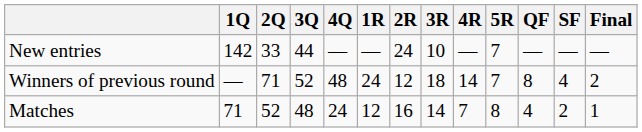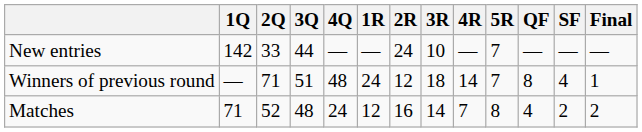 <table class="wikitable">
 <tr>
 <th></th>
 <th>1Q</th>
 <th>2Q</th>
 <th>3Q</th>
 <th>4Q</th>
 <th>1R</th>
 <th>2R</th>
 <th>3R</th>
 <th>4R</th>
 <th>5R</th>
 <th>QF</th>
 <th>SF</th>
 <th>Final</th>
 </tr>
 <tr>
 <td>New entries</td>
 <td>142</td>
 <td>33</td>
 <td>44</td>
 <td>—</td>
 <td>—</td>
 <td>24</td>
 <td>10</td>
 <td>—</td>
 <td>7</td>
 <td>—</td>
 <td>—</td>
 <td>—</td>
 </tr>
 <tr>
 <td>Winners of previous round</td>
 <td>—</td>
 <td>71</td>
-<td>52</td>
+<td>51</td>
 <td>48</td>
 <td>24</td>
 <td>12</td>
 <td>18</td>
 <td>14</td>
 <td>7</td>
 <td>8</td>
 <td>4</td>
-<td>2</td>
+<td>1</td>
 </tr>
 <tr>
 <td>Matches</td>
 <td>71</td>
 <td>52</td>
 <td>48</td>
 <td>24</td>
 <td>12</td>
 <td>16</td>
 <td>14</td>
 <td>7</td>
 <td>8</td>
 <td>4</td>
 <td>2</td>
-<td>1</td>
+<td>2</td>
 </tr>
 </table>
